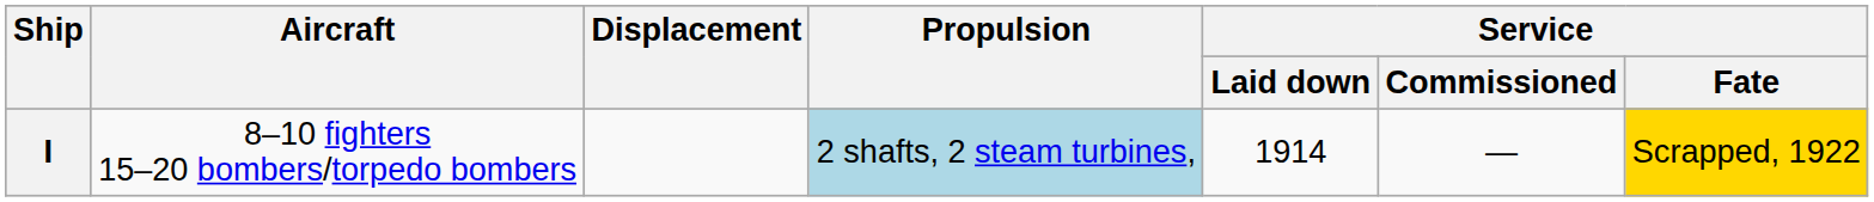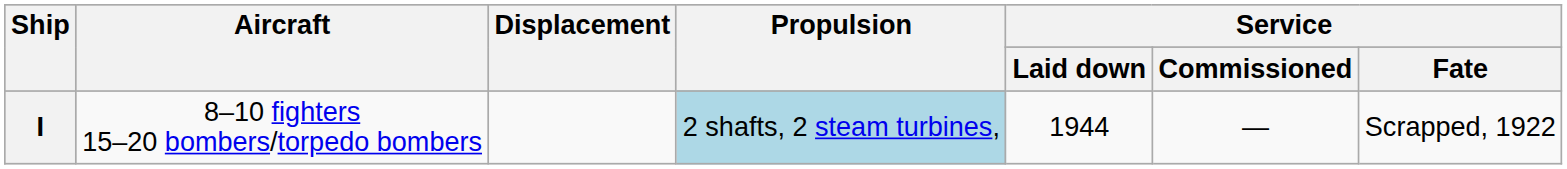 <table class="wikitable plainrowheaders" style="text-align: center;">
 <tr valign="top">
 <th scope="col" rowspan="2">Ship</th>
 <th scope="col" rowspan="2">Aircraft</th>
 <th scope="col" rowspan="2">Displacement</th>
 <th scope="col" rowspan="2">Propulsion</th>
 <th scope="col" colspan="3">Service</th>
 </tr>
 <tr valign="top">
 <th scope="col">Laid down</th>
 <th scope="col">Commissioned</th>
 <th scope="col">Fate</th>
 </tr>
 <tr valign="center">
 <th scope="row">I</th>
 <td>8–10 <a href='#'>fighters</a><br>15–20 <a href='#'>bombers</a>/<a href='#'>torpedo bombers</a></td>
 <td></td>
 <td style="background: lightblue;">2 shafts, 2 <a href='#'>steam turbines</a>, </td>
-<td>1914</td>
+<td>1944</td>
 <td>—</td>
-<td style="background: gold;">Scrapped, 1922</td>
+<td>Scrapped, 1922</td>
 </tr>
 </table>
